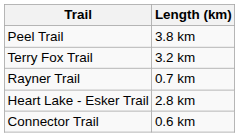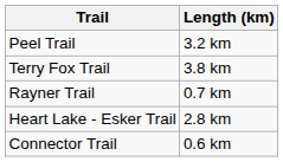 <table class="wikitable">
 <tr>
 <th>Trail</th>
 <th>Length (km)</th>
 </tr>
 <tr>
 <td>Peel Trail</td>
-<td>3.8 km</td>
+<td>3.2 km</td>
 </tr>
 <tr>
 <td>Terry Fox Trail</td>
-<td>3.2 km</td>
+<td>3.8 km</td>
 </tr>
 <tr>
 <td>Rayner Trail</td>
 <td>0.7 km</td>
 </tr>
 <tr>
 <td>Heart Lake - Esker Trail</td>
 <td>2.8 km</td>
 </tr>
 <tr>
 <td>Connector Trail</td>
 <td>0.6 km</td>
 </tr>
 </table>
